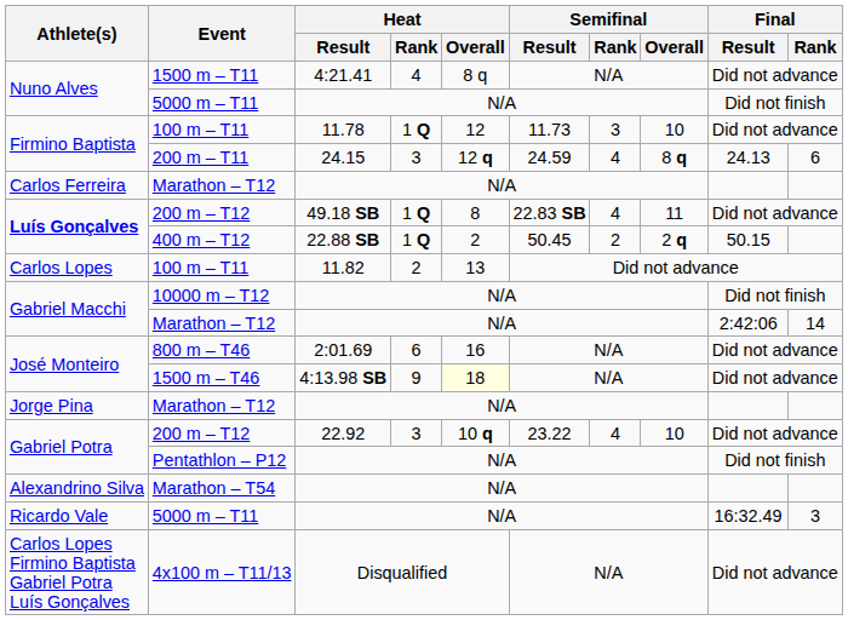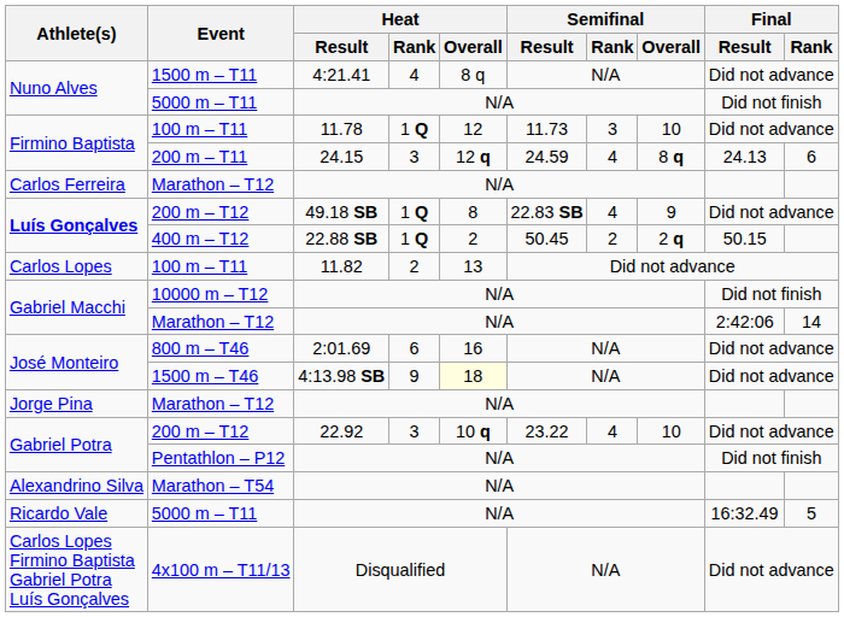 <table class="wikitable" style="font-size:90%;">
 <tr>
 <th rowspan="2">Athlete(s)</th>
 <th rowspan="2">Event</th>
 <th colspan="3">Heat</th>
 <th colspan="3">Semifinal</th>
 <th colspan="2">Final</th>
 </tr>
 <tr>
 <th>Result</th>
 <th>Rank</th>
 <th>Overall</th>
 <th>Result</th>
 <th>Rank</th>
 <th>Overall</th>
 <th>Result</th>
 <th>Rank</th>
 </tr>
 <tr>
 <td rowspan="2"><a href='#'>Nuno Alves</a></td>
 <td><a href='#'>1500 m – T11</a></td>
 <td align="center">4:21.41</td>
 <td align="center">4</td>
 <td align="center">8 q</td>
 <td colspan="3" align="center">N/A</td>
 <td colspan="2" align="center">Did not advance</td>
 </tr>
 <tr>
 <td><a href='#'>5000 m – T11</a></td>
 <td align="center" colspan="6">N/A</td>
 <td align="center" colspan="2">Did not finish</td>
 </tr>
 <tr>
 <td rowspan="2"><a href='#'>Firmino Baptista</a></td>
 <td><a href='#'>100 m – T11</a></td>
 <td align="center">11.78</td>
 <td align="center">1 <strong>Q</strong></td>
 <td align="center">12</td>
 <td align="center">11.73</td>
 <td align="center">3</td>
 <td align="center">10</td>
 <td align="center" colspan="2">Did not advance</td>
 </tr>
 <tr>
 <td><a href='#'>200 m – T11</a></td>
 <td align="center">24.15</td>
 <td align="center">3</td>
 <td align="center">12 <strong>q</strong></td>
 <td align="center">24.59</td>
 <td align="center">4</td>
 <td align="center">8 <strong>q</strong></td>
 <td align="center">24.13</td>
 <td align="center">6</td>
 </tr>
 <tr>
 <td><a href='#'>Carlos Ferreira</a></td>
 <td><a href='#'>Marathon – T12</a></td>
 <td colspan="6" align="center">N/A</td>
 <td align="center"></td>
 <td align="center"></td>
 </tr>
 <tr>
 <td rowspan="2"><strong><a href='#'>Luís Gonçalves</a></strong></td>
 <td><a href='#'>200 m – T12</a></td>
 <td align="center">49.18  <strong>SB</strong></td>
 <td align="center">1 <strong>Q</strong></td>
 <td align="center">8</td>
 <td align="center">22.83 <strong>SB</strong></td>
 <td align="center">4</td>
-<td align="center">11</td>
+<td align="center">9</td>
 <td colspan="2" align="center">Did not advance</td>
 </tr>
 <tr>
 <td><a href='#'>400 m – T12</a></td>
 <td align="center">22.88 <strong>SB</strong></td>
 <td align="center">1 <strong>Q</strong></td>
 <td align="center">2</td>
 <td align="center">50.45</td>
 <td align="center">2</td>
 <td align="center">2 <strong>q</strong></td>
 <td align="center">50.15</td>
 <td align="center"></td>
 </tr>
 <tr>
 <td><a href='#'>Carlos Lopes</a></td>
 <td><a href='#'>100 m – T11</a></td>
 <td align="center">11.82</td>
 <td align="center">2</td>
 <td align="center">13</td>
 <td align="center" colspan="5">Did not advance</td>
 </tr>
 <tr>
 <td rowspan="2"><a href='#'>Gabriel Macchi</a></td>
 <td><a href='#'>10000 m – T12</a></td>
 <td colspan="6" align="center">N/A</td>
 <td colspan="2" align="center">Did not finish</td>
 </tr>
 <tr>
 <td><a href='#'>Marathon – T12</a></td>
 <td colspan="6" align="center">N/A</td>
 <td align="center">2:42:06</td>
 <td align="center">14</td>
 </tr>
 <tr>
 <td rowspan="2"><a href='#'>José Monteiro</a></td>
 <td><a href='#'>800 m – T46</a></td>
 <td align=center>2:01.69</td>
 <td align=center>6</td>
 <td align=center>16</td>
 <td colspan="3" align="center">N/A</td>
 <td colspan="2" align=center>Did not advance</td>
 </tr>
 <tr>
 <td><a href='#'>1500 m – T46</a></td>
 <td align="center">4:13.98 <strong>SB</strong></td>
 <td align="center">9</td>
 <td align="center" style="background: lightyellow;">18</td>
 <td colspan="3" align="center">N/A</td>
 <td align="center" colspan="2">Did not advance</td>
 </tr>
 <tr>
 <td><a href='#'>Jorge Pina</a></td>
 <td><a href='#'>Marathon – T12</a></td>
 <td colspan="6" align="center">N/A</td>
 <td align="center"></td>
 <td align="center"></td>
 </tr>
 <tr>
 <td rowspan="2"><a href='#'>Gabriel Potra</a></td>
 <td><a href='#'>200 m – T12</a></td>
 <td align="center">22.92</td>
 <td align="center">3</td>
 <td align="center">10 <strong>q</strong></td>
 <td align="center">23.22</td>
 <td align="center">4</td>
 <td align="center">10</td>
 <td colspan="2" align="center">Did not advance</td>
 </tr>
 <tr>
 <td><a href='#'>Pentathlon – P12</a></td>
 <td colspan="6" align="center">N/A</td>
 <td colspan="2" align="center">Did not finish</td>
 </tr>
 <tr>
 <td><a href='#'>Alexandrino Silva</a></td>
 <td><a href='#'>Marathon – T54</a></td>
 <td colspan="6" align="center">N/A</td>
 <td align="center"></td>
 <td align="center"></td>
 </tr>
 <tr>
 <td><a href='#'>Ricardo Vale</a></td>
 <td><a href='#'>5000 m – T11</a></td>
 <td align="center" colspan="6">N/A</td>
 <td align="center">16:32.49</td>
-<td align="center">3</td>
+<td align="center">5</td>
 </tr>
 <tr>
 <td><a href='#'>Carlos Lopes</a><br><a href='#'>Firmino Baptista</a><br><a href='#'>Gabriel Potra</a><br><a href='#'>Luís Gonçalves</a></td>
 <td><a href='#'>4x100 m – T11/13</a></td>
 <td colspan="3" align="center">Disqualified</td>
 <td colspan="3" align="center">N/A</td>
 <td colspan="2" align="center">Did not advance</td>
 </tr>
 </table>
